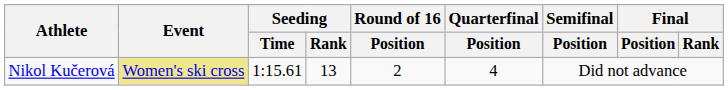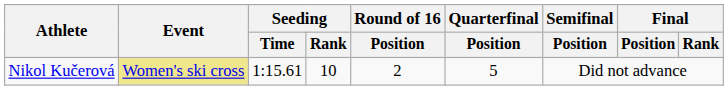 <table class="wikitable" style="font-size:90%">
 <tr>
 <th rowspan="2">Athlete</th>
 <th rowspan="2">Event</th>
 <th colspan="2">Seeding</th>
 <th>Round of 16</th>
 <th>Quarterfinal</th>
 <th>Semifinal</th>
 <th colspan=2>Final</th>
 </tr>
 <tr style="font-size:95%">
 <th>Time</th>
 <th>Rank</th>
 <th>Position</th>
 <th>Position</th>
 <th>Position</th>
 <th>Position</th>
 <th>Rank</th>
 </tr>
 <tr align=center>
 <td align=left><a href='#'>Nikol Kučerová</a></td>
 <td align="left" style="background: khaki;"><a href='#'>Women's ski cross</a></td>
 <td>1:15.61</td>
-<td>13</td>
+<td>10</td>
 <td>2</td>
-<td>4</td>
+<td>5</td>
 <td colspan=3>Did not advance</td>
 </tr>
 </table>
